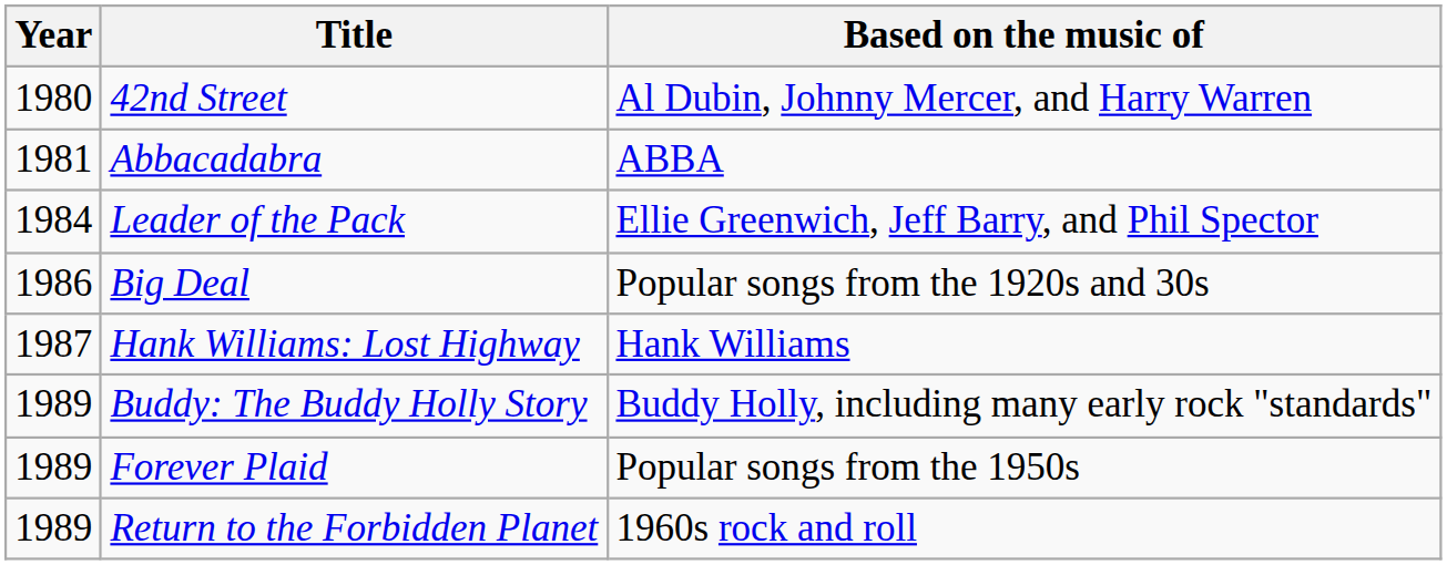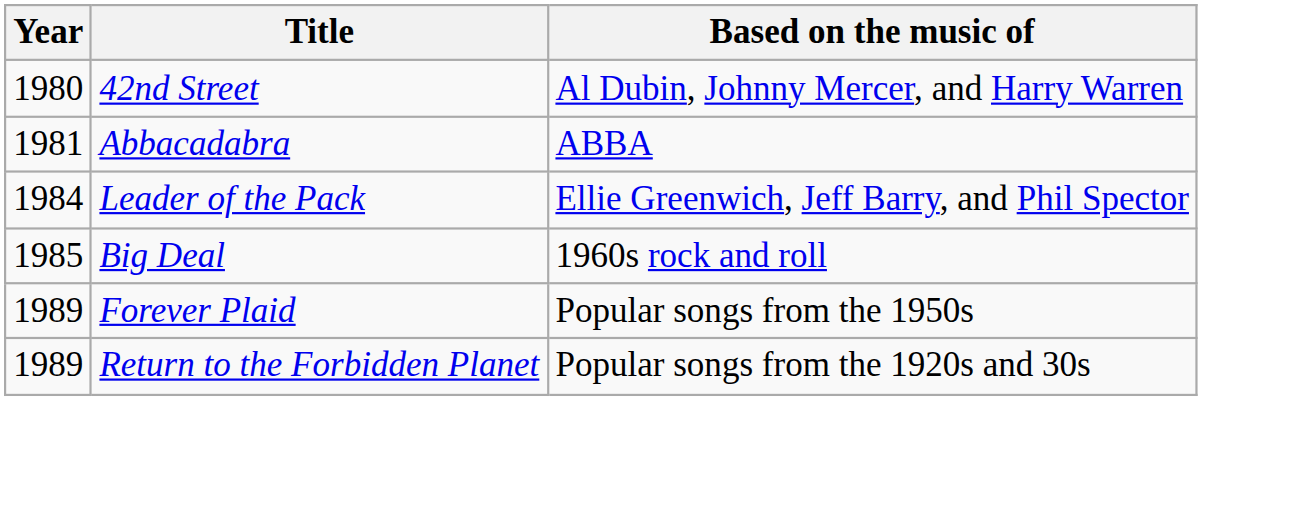 <table class="wikitable sortable">
 <tr>
 <th>Year</th>
 <th>Title</th>
 <th>Based on the music of</th>
 </tr>
 <tr>
 <td>1980</td>
 <td><em><a href='#'>42nd Street</a></em></td>
 <td><a href='#'>Al Dubin</a>, <a href='#'>Johnny Mercer</a>, and <a href='#'>Harry Warren</a></td>
 </tr>
 <tr>
 <td>1981</td>
 <td><em><a href='#'>Abbacadabra</a></em></td>
 <td><a href='#'>ABBA</a></td>
 </tr>
 <tr>
 <td>1984</td>
 <td><em><a href='#'>Leader of the Pack</a></em></td>
 <td><a href='#'>Ellie Greenwich</a>, <a href='#'>Jeff Barry</a>, and <a href='#'>Phil Spector</a></td>
 </tr>
 <tr>
-<td>1986</td>
+<td>1985</td>
 <td><em><a href='#'>Big Deal</a></em></td>
-<td>Popular songs from the 1920s and 30s</td>
-</tr>
-<tr>
-<td>1987</td>
-<td><em><a href='#'>Hank Williams: Lost Highway</a></em></td>
-<td><a href='#'>Hank Williams</a></td>
-</tr>
-<tr>
-<td>1989</td>
-<td><em><a href='#'>Buddy: The Buddy Holly Story</a></em></td>
-<td><a href='#'>Buddy Holly</a>, including many early rock "standards"</td>
+<td>1960s <a href='#'>rock and roll</a></td>
 </tr>
 <tr>
 <td>1989</td>
 <td><em><a href='#'>Forever Plaid</a></em></td>
 <td>Popular songs from the 1950s</td>
 </tr>
 <tr>
 <td>1989</td>
 <td><em><a href='#'>Return to the Forbidden Planet</a></em></td>
-<td>1960s <a href='#'>rock and roll</a></td>
+<td>Popular songs from the 1920s and 30s</td>
 </tr>
 </table>
